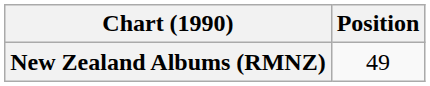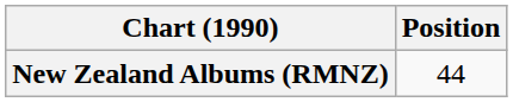 <table class="wikitable plainrowheaders" style="text-align:center">
 <tr>
 <th scope="col">Chart (1990)</th>
 <th scope="col">Position</th>
 </tr>
 <tr>
 <th scope="row">New Zealand Albums (RMNZ)</th>
-<td>49</td>
+<td>44</td>
 </tr>
 </table>
